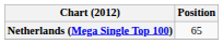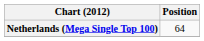 <table class="wikitable sortable plainrowheaders" style="text-align:center;">
 <tr>
 <th>Chart (2012)</th>
 <th>Position</th>
 </tr>
 <tr>
 <th scope="row">Netherlands (<a href='#'>Mega Single Top 100</a>)</th>
-<td>65</td>
+<td>64</td>
 </tr>
 <tr>
 </tr>
 </table>
